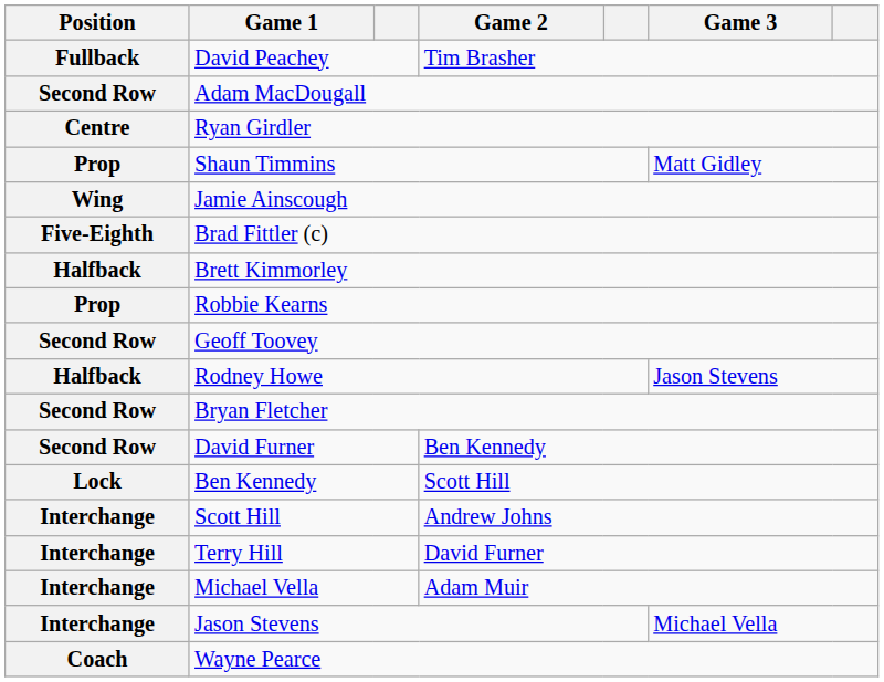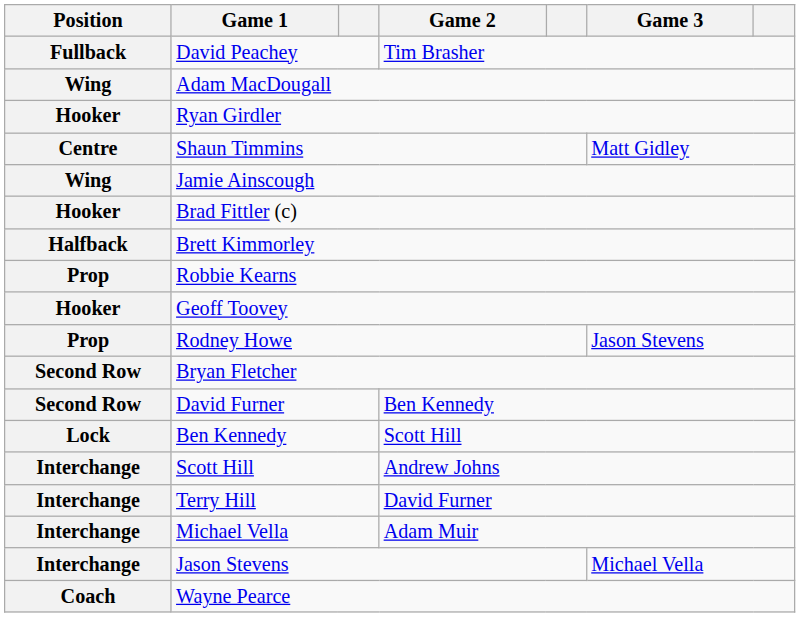 <table class="wikitable">
 <tr>
 <th width="125">Position</th>
 <th width="125">Game 1</th>
 <th width="25"></th>
 <th width="125">Game 2</th>
 <th width="25"></th>
 <th width="125">Game 3</th>
 <th width="25"></th>
 </tr>
 <tr>
 <th>Fullback</th>
 <td colspan="2"> <a href='#'>David Peachey</a></td>
 <td colspan="4"> <a href='#'>Tim Brasher</a></td>
 </tr>
 <tr>
-<th>Second Row</th>
+<th>Wing</th>
 <td colspan="6"> <a href='#'>Adam MacDougall</a></td>
 </tr>
 <tr>
-<th>Centre</th>
+<th>Hooker</th>
 <td colspan="6"> <a href='#'>Ryan Girdler</a></td>
 </tr>
 <tr>
-<th>Prop</th>
+<th>Centre</th>
 <td colspan="4"> <a href='#'>Shaun Timmins</a></td>
 <td colspan="2"> <a href='#'>Matt Gidley</a></td>
 </tr>
 <tr>
 <th>Wing</th>
 <td colspan="6"> <a href='#'>Jamie Ainscough</a></td>
 </tr>
 <tr>
-<th>Five-Eighth</th>
+<th>Hooker</th>
 <td colspan="6"> <a href='#'>Brad Fittler</a> (c)</td>
 </tr>
 <tr>
 <th>Halfback</th>
 <td colspan="6"> <a href='#'>Brett Kimmorley</a></td>
 </tr>
 <tr>
 <th>Prop</th>
 <td colspan="6"> <a href='#'>Robbie Kearns</a></td>
 </tr>
 <tr>
-<th>Second Row</th>
+<th>Hooker</th>
 <td colspan="6"> <a href='#'>Geoff Toovey</a></td>
 </tr>
 <tr>
-<th>Halfback</th>
+<th>Prop</th>
 <td colspan="4"> <a href='#'>Rodney Howe</a></td>
 <td colspan="2"> <a href='#'>Jason Stevens</a></td>
 </tr>
 <tr>
 <th>Second Row</th>
 <td colspan="6"> <a href='#'>Bryan Fletcher</a></td>
 </tr>
 <tr>
 <th>Second Row</th>
 <td colspan="2"> <a href='#'>David Furner</a></td>
 <td colspan="4"> <a href='#'>Ben Kennedy</a></td>
 </tr>
 <tr>
 <th>Lock</th>
 <td colspan="2"> <a href='#'>Ben Kennedy</a></td>
 <td colspan="4"> <a href='#'>Scott Hill</a></td>
 </tr>
 <tr>
 <th>Interchange</th>
 <td colspan="2"> <a href='#'>Scott Hill</a></td>
 <td colspan="4"> <a href='#'>Andrew Johns</a></td>
 </tr>
 <tr>
 <th>Interchange</th>
 <td colspan="2"> <a href='#'>Terry Hill</a></td>
 <td colspan="4"> <a href='#'>David Furner</a></td>
 </tr>
 <tr>
 <th>Interchange</th>
 <td colspan="2"> <a href='#'>Michael Vella</a></td>
 <td colspan="4"> <a href='#'>Adam Muir</a></td>
 </tr>
 <tr>
 <th>Interchange</th>
 <td colspan="4"> <a href='#'>Jason Stevens</a></td>
 <td colspan="2"> <a href='#'>Michael Vella</a></td>
 </tr>
 <tr>
 <th>Coach</th>
 <td colspan="6"> <a href='#'>Wayne Pearce</a></td>
 </tr>
 </table>
